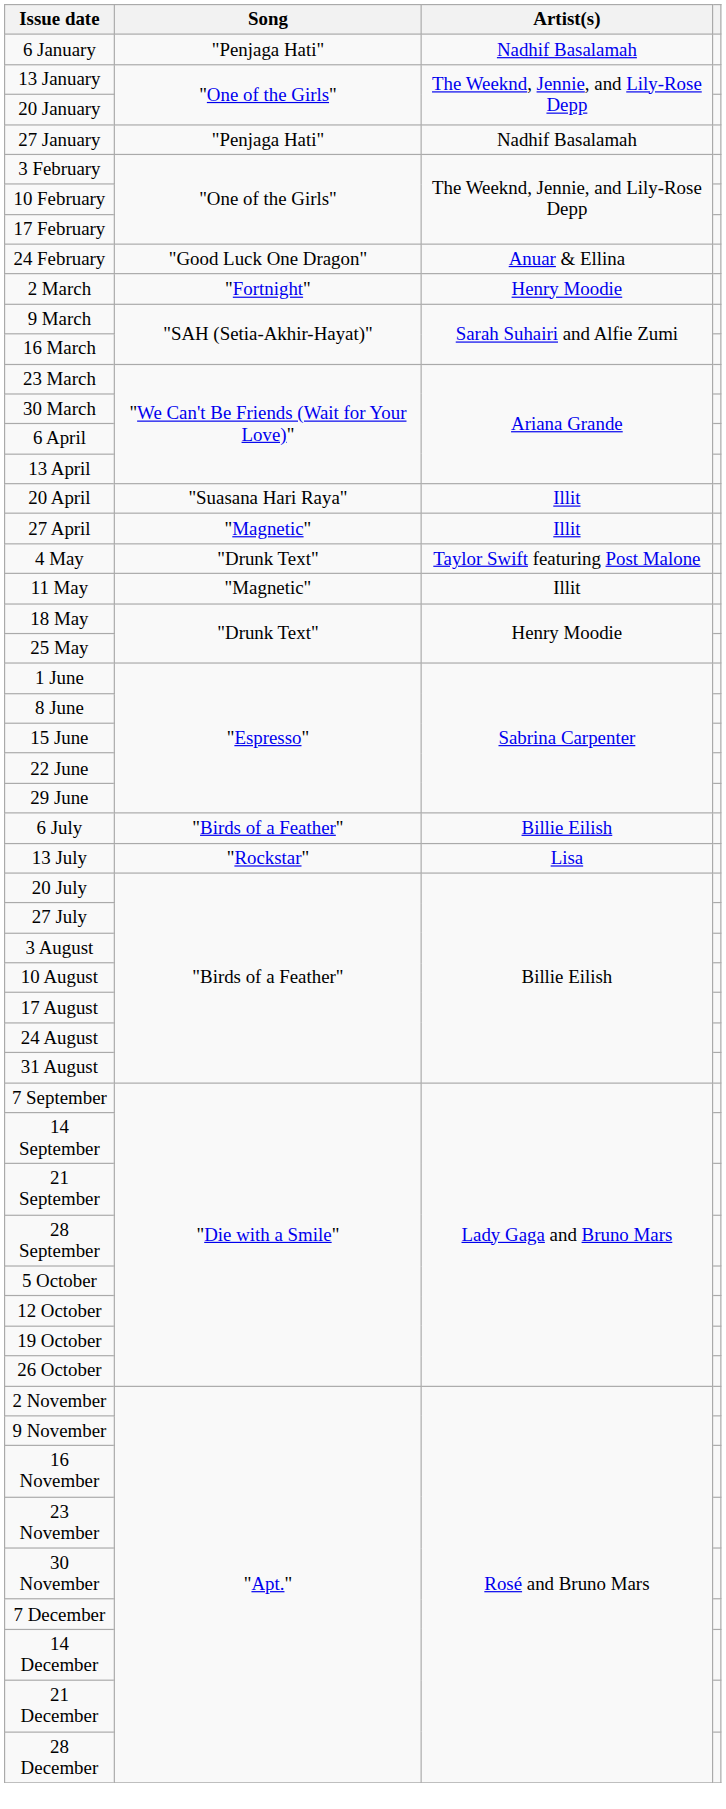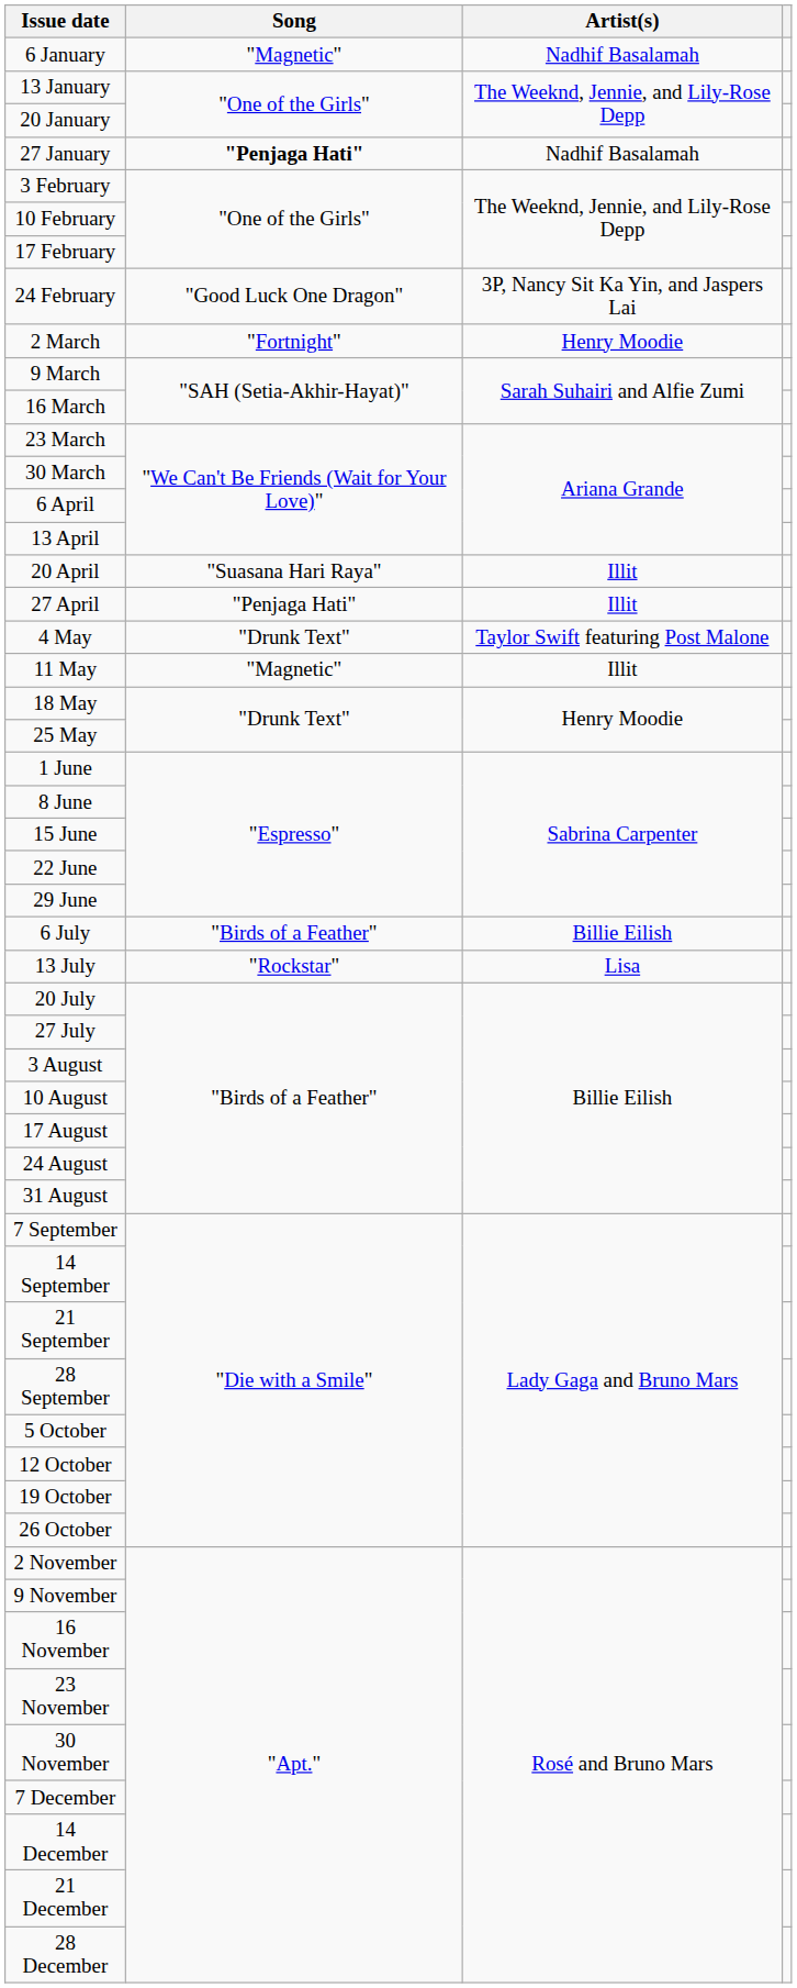 <table class="wikitable" style="text-align: center;">
 <tr>
 <th style="text-align: center;">Issue date</th>
 <th style="text-align: center;">Song</th>
 <th>Artist(s)</th>
 <th></th>
 </tr>
 <tr>
 <td>6 January</td>
-<td>"Penjaga Hati"</td>
+<td rowspan="1">"<a href='#'>Magnetic</a>"</td>
 <td><a href='#'>Nadhif Basalamah</a></td>
 <td></td>
 </tr>
 <tr>
 <td>13 January</td>
 <td rowspan="2">"<a href='#'>One of the Girls</a>"</td>
 <td rowspan="2"><a href='#'>The Weeknd</a>, <a href='#'>Jennie</a>, and <a href='#'>Lily-Rose Depp</a></td>
 <td></td>
 </tr>
 <tr>
 <td>20 January</td>
 <td></td>
 </tr>
 <tr>
 <td>27 January</td>
-<td>"Penjaga Hati"</td>
+<td><strong>"Penjaga Hati"</strong></td>
 <td>Nadhif Basalamah</td>
 <td></td>
 </tr>
 <tr>
 <td>3 February</td>
 <td rowspan="3">"One of the Girls"</td>
 <td rowspan="3">The Weeknd, Jennie, and Lily-Rose Depp</td>
 <td></td>
 </tr>
 <tr>
 <td>10 February</td>
 <td></td>
 </tr>
 <tr>
 <td>17 February</td>
 <td></td>
 </tr>
 <tr>
 <td>24 February</td>
 <td rowspan="1">"Good Luck One Dragon"</td>
-<td rowspan="1"> <a href='#'>Anuar</a> & Ellina</td>
+<td rowspan="1"> 3P, Nancy Sit Ka Yin, and Jaspers Lai</td>
 <td></td>
 </tr>
 <tr>
 <td>2 March</td>
 <td rowspan="1">"<a href='#'>Fortnight</a>"</td>
 <td rowspan="1"><a href='#'>Henry Moodie</a></td>
 <td></td>
 </tr>
 <tr>
 <td>9 March</td>
 <td rowspan="2">"SAH (Setia-Akhir-Hayat)"</td>
 <td rowspan="2"> <a href='#'>Sarah Suhairi</a> and Alfie Zumi</td>
 <td></td>
 </tr>
 <tr>
 <td>16 March</td>
 <td></td>
 </tr>
 <tr>
 <td>23 March</td>
 <td rowspan="4">"<a href='#'>We Can't Be Friends (Wait for Your Love)</a>"</td>
 <td rowspan="4"><a href='#'>Ariana Grande</a></td>
 <td></td>
 </tr>
 <tr>
 <td>30 March</td>
 <td></td>
 </tr>
 <tr>
 <td>6 April</td>
 <td></td>
 </tr>
 <tr>
 <td>13 April</td>
 <td></td>
 </tr>
 <tr>
 <td>20 April</td>
 <td rowspan="1">"Suasana Hari Raya"</td>
 <td rowspan="1"><a href='#'>Illit</a></td>
 <td></td>
 </tr>
 <tr>
 <td>27 April</td>
-<td rowspan="1">"<a href='#'>Magnetic</a>"</td>
+<td>"Penjaga Hati"</td>
 <td rowspan="1"><a href='#'>Illit</a></td>
 <td></td>
 </tr>
 <tr>
 <td>4 May</td>
 <td rowspan="1">"Drunk Text"</td>
 <td rowspan="1"><a href='#'>Taylor Swift</a> featuring <a href='#'>Post Malone</a></td>
 <td></td>
 </tr>
 <tr>
 <td>11 May</td>
 <td rowspan="1">"Magnetic"</td>
 <td rowspan="1">Illit</td>
 <td></td>
 </tr>
 <tr>
 <td>18 May</td>
 <td rowspan="2">"Drunk Text"</td>
 <td rowspan="2">Henry Moodie</td>
 <td></td>
 </tr>
 <tr>
 <td>25 May</td>
 <td></td>
 </tr>
 <tr>
 <td>1 June</td>
 <td rowspan="5">"<a href='#'>Espresso</a>"</td>
 <td rowspan="5"><a href='#'>Sabrina Carpenter</a></td>
 <td></td>
 </tr>
 <tr>
 <td>8 June</td>
 <td></td>
 </tr>
 <tr>
 <td>15 June</td>
 <td></td>
 </tr>
 <tr>
 <td>22 June</td>
 <td></td>
 </tr>
 <tr>
 <td>29 June</td>
 <td></td>
 </tr>
 <tr>
 <td>6 July</td>
 <td rowspan="1">"<a href='#'>Birds of a Feather</a>"</td>
 <td rowspan="1"><a href='#'>Billie Eilish</a></td>
 <td></td>
 </tr>
 <tr>
 <td>13 July</td>
 <td rowspan="1">"<a href='#'>Rockstar</a>"</td>
 <td rowspan="1"><a href='#'>Lisa</a></td>
 <td></td>
 </tr>
 <tr>
 <td>20 July</td>
 <td rowspan="7">"Birds of a Feather"</td>
 <td rowspan="7">Billie Eilish</td>
 <td></td>
 </tr>
 <tr>
 <td>27 July</td>
 <td></td>
 </tr>
 <tr>
 <td>3 August</td>
 <td></td>
 </tr>
 <tr>
 <td>10 August</td>
 <td></td>
 </tr>
 <tr>
 <td>17 August</td>
 <td></td>
 </tr>
 <tr>
 <td>24 August</td>
 <td></td>
 </tr>
 <tr>
 <td>31 August</td>
 <td></td>
 </tr>
 <tr>
 <td>7 September</td>
 <td rowspan="8">"<a href='#'>Die with a Smile</a>"</td>
 <td rowspan="8"><a href='#'>Lady Gaga</a> and <a href='#'>Bruno Mars</a></td>
 <td></td>
 </tr>
 <tr>
 <td>14 September</td>
 <td></td>
 </tr>
 <tr>
 <td>21 September</td>
 <td></td>
 </tr>
 <tr>
 <td>28 September</td>
 <td></td>
 </tr>
 <tr>
 <td>5 October</td>
 <td></td>
 </tr>
 <tr>
 <td>12 October</td>
 <td></td>
 </tr>
 <tr>
 <td>19 October</td>
 <td></td>
 </tr>
 <tr>
 <td>26 October</td>
 <td></td>
 </tr>
 <tr>
 <td>2 November</td>
 <td rowspan="9">"<a href='#'>Apt.</a>"</td>
 <td rowspan="9"><a href='#'>Rosé</a> and Bruno Mars</td>
 <td></td>
 </tr>
 <tr>
 <td>9 November</td>
 <td></td>
 </tr>
 <tr>
 <td>16 November</td>
 <td></td>
 </tr>
 <tr>
 <td>23 November</td>
 <td></td>
 </tr>
 <tr>
 <td>30 November</td>
 <td></td>
 </tr>
 <tr>
 <td>7 December</td>
 <td></td>
 </tr>
 <tr>
 <td>14 December</td>
 <td></td>
 </tr>
 <tr>
 <td>21 December</td>
 <td></td>
 </tr>
 <tr>
 <td>28 December</td>
 <td></td>
 </tr>
 </table>
